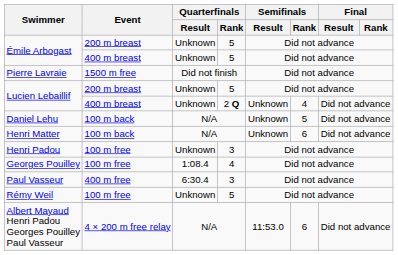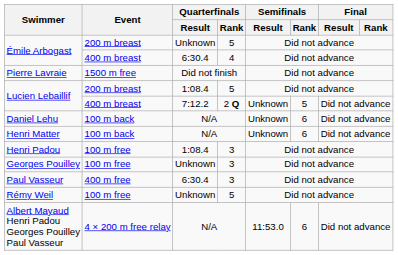 <table class=wikitable style="font-size:90%">
 <tr>
 <th rowspan=2>Swimmer</th>
 <th rowspan=2>Event</th>
 <th colspan=2>Quarterfinals</th>
 <th colspan=2>Semifinals</th>
 <th colspan=2>Final</th>
 </tr>
 <tr>
 <th>Result</th>
 <th>Rank</th>
 <th>Result</th>
 <th>Rank</th>
 <th>Result</th>
 <th>Rank</th>
 </tr>
 <tr>
 <td rowspan=2><a href='#'>Émile Arbogast</a></td>
 <td><a href='#'>200 m breast</a></td>
 <td align=center>Unknown</td>
 <td align=center>5</td>
 <td align=center colspan=4>Did not advance</td>
 </tr>
 <tr>
 <td><a href='#'>400 m breast</a></td>
-<td align=center>Unknown</td>
-<td align=center>5</td>
+<td align=center>6:30.4</td>
+<td align=center>4</td>
 <td align=center colspan=4>Did not advance</td>
 </tr>
 <tr>
 <td><a href='#'>Pierre Lavraie</a></td>
 <td><a href='#'>1500 m free</a></td>
 <td align=center colspan=2>Did not finish</td>
 <td align=center colspan=4>Did not advance</td>
 </tr>
 <tr>
 <td rowspan=2><a href='#'>Lucien Lebaillif</a></td>
 <td><a href='#'>200 m breast</a></td>
-<td align=center>Unknown</td>
+<td align=center>1:08.4</td>
 <td align=center>5</td>
 <td align=center colspan=4>Did not advance</td>
 </tr>
 <tr>
 <td><a href='#'>400 m breast</a></td>
-<td align=center>Unknown</td>
+<td align=center>7:12.2</td>
 <td align=center>2 <strong>Q</strong></td>
 <td align=center>Unknown</td>
-<td align=center>4</td>
+<td align=center>5</td>
 <td align=center colspan=2>Did not advance</td>
 </tr>
 <tr>
 <td><a href='#'>Daniel Lehu</a></td>
 <td><a href='#'>100 m back</a></td>
 <td align=center colspan=2>N/A</td>
 <td align=center>Unknown</td>
-<td align=center>5</td>
+<td align=center>6</td>
 <td align=center colspan=2>Did not advance</td>
 </tr>
 <tr>
 <td><a href='#'>Henri Matter</a></td>
 <td><a href='#'>100 m back</a></td>
 <td align=center colspan=2>N/A</td>
 <td align=center>Unknown</td>
 <td align=center>6</td>
 <td align=center colspan=2>Did not advance</td>
 </tr>
 <tr>
 <td><a href='#'>Henri Padou</a></td>
 <td><a href='#'>100 m free</a></td>
-<td align=center>Unknown</td>
+<td align=center>1:08.4</td>
 <td align=center>3</td>
 <td align=center colspan=4>Did not advance</td>
 </tr>
 <tr>
 <td><a href='#'>Georges Pouilley</a></td>
 <td><a href='#'>100 m free</a></td>
-<td align=center>1:08.4</td>
-<td align=center>4</td>
+<td align=center>Unknown</td>
+<td align=center>3</td>
 <td align=center colspan=4>Did not advance</td>
 </tr>
 <tr>
 <td><a href='#'>Paul Vasseur</a></td>
 <td><a href='#'>400 m free</a></td>
 <td align=center>6:30.4</td>
 <td align=center>3</td>
 <td align=center colspan=4>Did not advance</td>
 </tr>
 <tr>
 <td><a href='#'>Rémy Weil</a></td>
 <td><a href='#'>100 m free</a></td>
 <td align=center>Unknown</td>
 <td align=center>5</td>
 <td align=center colspan=4>Did not advance</td>
 </tr>
 <tr>
 <td><a href='#'>Albert Mayaud</a> <br> Henri Padou <br> Georges Pouilley <br> Paul Vasseur</td>
 <td><a href='#'>4 × 200 m free relay</a></td>
 <td align=center colspan=2>N/A</td>
 <td align=center>11:53.0</td>
 <td align=center>6</td>
 <td align=center colspan=2>Did not advance</td>
 </tr>
 </table>
